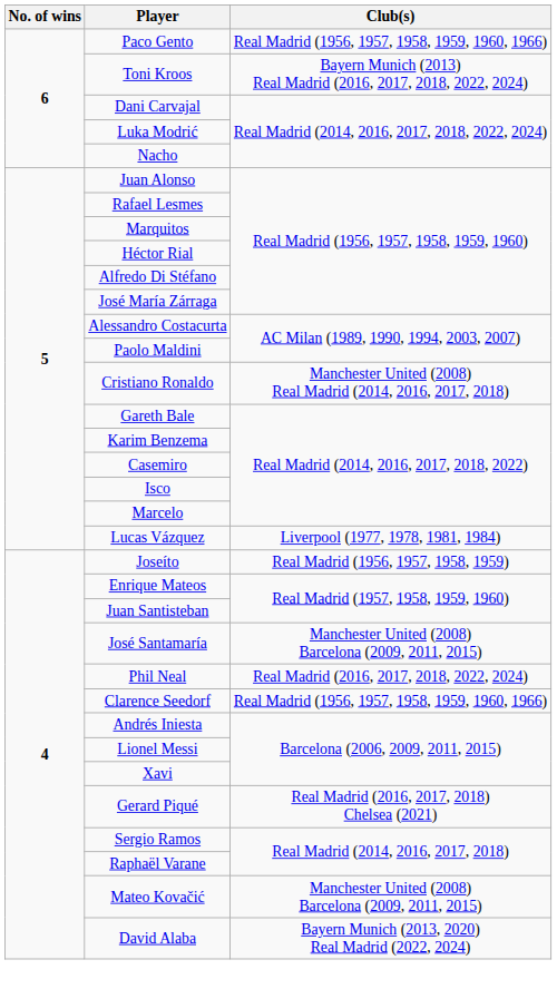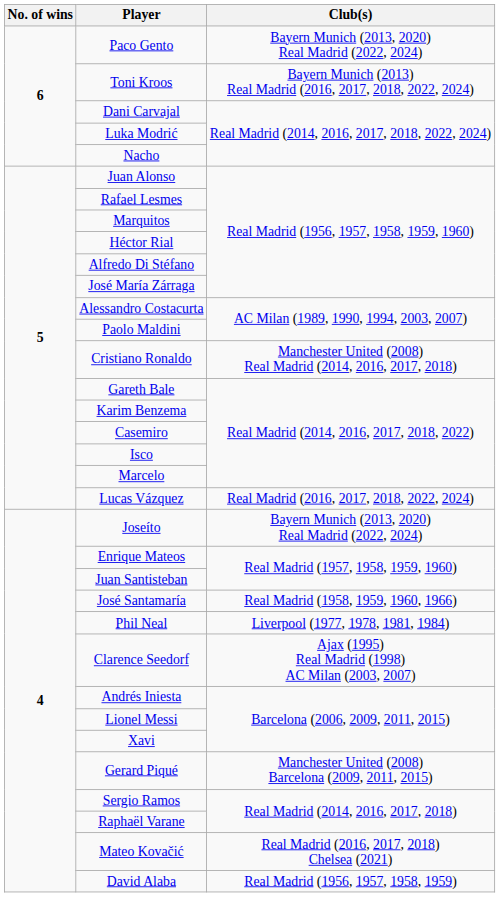 <table class="wikitable sortable" style="text-align:center">
 <tr>
 <th>No. of wins</th>
 <th>Player</th>
 <th>Club(s)</th>
 </tr>
 <tr>
 <td rowspan=5 align="center"><strong>6</strong></td>
 <td><a href='#'>Paco Gento</a></td>
-<td><a href='#'>Real Madrid</a> (<a href='#'>1956</a>, <a href='#'>1957</a>, <a href='#'>1958</a>, <a href='#'>1959</a>, <a href='#'>1960</a>, <a href='#'>1966</a>)</td>
+<td><a href='#'>Bayern Munich</a> (<a href='#'>2013</a>, <a href='#'>2020</a>)<br><a href='#'>Real Madrid</a>  (<a href='#'>2022</a>, <a href='#'>2024</a>)</td>
 </tr>
 <tr>
 <td><a href='#'>Toni Kroos</a></td>
 <td><a href='#'>Bayern Munich</a> (<a href='#'>2013</a>)<br><a href='#'>Real Madrid</a> (<a href='#'>2016</a>, <a href='#'>2017</a>, <a href='#'>2018</a>, <a href='#'>2022</a>, <a href='#'>2024</a>)</td>
 </tr>
 <tr>
 <td><a href='#'>Dani Carvajal</a></td>
 <td rowspan=3><a href='#'>Real Madrid</a> (<a href='#'>2014</a>, <a href='#'>2016</a>, <a href='#'>2017</a>, <a href='#'>2018</a>, <a href='#'>2022</a>, <a href='#'>2024</a>)</td>
 </tr>
 <tr>
 <td><a href='#'>Luka Modrić</a></td>
 </tr>
 <tr>
 <td><a href='#'>Nacho</a></td>
 </tr>
 <tr>
 <td rowspan=15 align="center"><strong>5</strong></td>
 <td><a href='#'>Juan Alonso</a></td>
 <td rowspan=6><a href='#'>Real Madrid</a> (<a href='#'>1956</a>, <a href='#'>1957</a>, <a href='#'>1958</a>, <a href='#'>1959</a>, <a href='#'>1960</a>)</td>
 </tr>
 <tr>
 <td><a href='#'>Rafael Lesmes</a></td>
 </tr>
 <tr>
 <td><a href='#'>Marquitos</a></td>
 </tr>
 <tr>
 <td><a href='#'>Héctor Rial</a></td>
 </tr>
 <tr>
 <td><a href='#'>Alfredo Di Stéfano</a></td>
 </tr>
 <tr>
 <td><a href='#'>José María Zárraga</a></td>
 </tr>
 <tr>
 <td><a href='#'>Alessandro Costacurta</a></td>
 <td rowspan=2><a href='#'>AC Milan</a> (<a href='#'>1989</a>, <a href='#'>1990</a>, <a href='#'>1994</a>, <a href='#'>2003</a>, <a href='#'>2007</a>)</td>
 </tr>
 <tr>
 <td><a href='#'>Paolo Maldini</a></td>
 </tr>
 <tr>
 <td><a href='#'>Cristiano Ronaldo</a></td>
 <td><a href='#'>Manchester United</a> (<a href='#'>2008</a>)<br><a href='#'>Real Madrid</a> (<a href='#'>2014</a>, <a href='#'>2016</a>, <a href='#'>2017</a>, <a href='#'>2018</a>)</td>
 </tr>
 <tr>
 <td><a href='#'>Gareth Bale</a></td>
 <td rowspan=5><a href='#'>Real Madrid</a> (<a href='#'>2014</a>, <a href='#'>2016</a>, <a href='#'>2017</a>, <a href='#'>2018</a>, <a href='#'>2022</a>)</td>
 </tr>
 <tr>
 <td><a href='#'>Karim Benzema</a></td>
 </tr>
 <tr>
 <td><a href='#'>Casemiro</a></td>
 </tr>
 <tr>
 <td><a href='#'>Isco</a></td>
 </tr>
 <tr>
 <td><a href='#'>Marcelo</a></td>
 </tr>
 <tr>
 <td><a href='#'>Lucas Vázquez</a></td>
-<td><a href='#'>Liverpool</a> (<a href='#'>1977</a>, <a href='#'>1978</a>, <a href='#'>1981</a>, <a href='#'>1984</a>)</td>
+<td><a href='#'>Real Madrid</a> (<a href='#'>2016</a>, <a href='#'>2017</a>, <a href='#'>2018</a>, <a href='#'>2022</a>, <a href='#'>2024</a>)</td>
 </tr>
 <tr>
 <td rowspan=14 align="center"><strong>4</strong></td>
 <td><a href='#'>Joseíto</a></td>
-<td><a href='#'>Real Madrid</a> (<a href='#'>1956</a>, <a href='#'>1957</a>, <a href='#'>1958</a>, <a href='#'>1959</a>)</td>
+<td><a href='#'>Bayern Munich</a> (<a href='#'>2013</a>, <a href='#'>2020</a>)<br><a href='#'>Real Madrid</a>  (<a href='#'>2022</a>, <a href='#'>2024</a>)</td>
 </tr>
 <tr>
 <td><a href='#'>Enrique Mateos</a></td>
 <td rowspan=2><a href='#'>Real Madrid</a> (<a href='#'>1957</a>, <a href='#'>1958</a>, <a href='#'>1959</a>, <a href='#'>1960</a>)</td>
 </tr>
 <tr>
 <td><a href='#'>Juan Santisteban</a></td>
 </tr>
 <tr>
 <td><a href='#'>José Santamaría</a></td>
-<td><a href='#'>Manchester United</a> (<a href='#'>2008</a>)<br><a href='#'>Barcelona</a> (<a href='#'>2009</a>, <a href='#'>2011</a>, <a href='#'>2015</a>)</td>
+<td><a href='#'>Real Madrid</a> (<a href='#'>1958</a>, <a href='#'>1959</a>, <a href='#'>1960</a>, <a href='#'>1966</a>)</td>
 </tr>
 <tr>
 <td><a href='#'>Phil Neal</a></td>
-<td><a href='#'>Real Madrid</a> (<a href='#'>2016</a>, <a href='#'>2017</a>, <a href='#'>2018</a>, <a href='#'>2022</a>, <a href='#'>2024</a>)</td>
+<td><a href='#'>Liverpool</a> (<a href='#'>1977</a>, <a href='#'>1978</a>, <a href='#'>1981</a>, <a href='#'>1984</a>)</td>
 </tr>
 <tr>
 <td><a href='#'>Clarence Seedorf</a></td>
-<td><a href='#'>Real Madrid</a> (<a href='#'>1956</a>, <a href='#'>1957</a>, <a href='#'>1958</a>, <a href='#'>1959</a>, <a href='#'>1960</a>, <a href='#'>1966</a>)</td>
+<td><a href='#'>Ajax</a> (<a href='#'>1995</a>)<br><a href='#'>Real Madrid</a> (<a href='#'>1998</a>)<br><a href='#'>AC Milan</a> (<a href='#'>2003</a>, <a href='#'>2007</a>)</td>
 </tr>
 <tr>
 <td><a href='#'>Andrés Iniesta</a></td>
 <td rowspan=3><a href='#'>Barcelona</a> (<a href='#'>2006</a>, <a href='#'>2009</a>, <a href='#'>2011</a>, <a href='#'>2015</a>)</td>
 </tr>
 <tr>
 <td><a href='#'>Lionel Messi</a></td>
 </tr>
 <tr>
 <td><a href='#'>Xavi</a></td>
 </tr>
 <tr>
 <td><a href='#'>Gerard Piqué</a></td>
-<td><a href='#'>Real Madrid</a> (<a href='#'>2016</a>, <a href='#'>2017</a>, <a href='#'>2018</a>)<br> <a href='#'>Chelsea</a> (<a href='#'>2021</a>)</td>
+<td><a href='#'>Manchester United</a> (<a href='#'>2008</a>)<br><a href='#'>Barcelona</a> (<a href='#'>2009</a>, <a href='#'>2011</a>, <a href='#'>2015</a>)</td>
 </tr>
 <tr>
 <td><a href='#'>Sergio Ramos</a></td>
 <td rowspan=2><a href='#'>Real Madrid</a> (<a href='#'>2014</a>, <a href='#'>2016</a>, <a href='#'>2017</a>, <a href='#'>2018</a>)</td>
 </tr>
 <tr>
 <td><a href='#'>Raphaël Varane</a></td>
 </tr>
 <tr>
 <td><a href='#'>Mateo Kovačić</a></td>
-<td><a href='#'>Manchester United</a> (<a href='#'>2008</a>)<br><a href='#'>Barcelona</a> (<a href='#'>2009</a>, <a href='#'>2011</a>, <a href='#'>2015</a>)</td>
+<td><a href='#'>Real Madrid</a> (<a href='#'>2016</a>, <a href='#'>2017</a>, <a href='#'>2018</a>)<br> <a href='#'>Chelsea</a> (<a href='#'>2021</a>)</td>
 </tr>
 <tr>
 <td><a href='#'>David Alaba</a></td>
-<td><a href='#'>Bayern Munich</a> (<a href='#'>2013</a>, <a href='#'>2020</a>)<br><a href='#'>Real Madrid</a>  (<a href='#'>2022</a>, <a href='#'>2024</a>)</td>
+<td><a href='#'>Real Madrid</a> (<a href='#'>1956</a>, <a href='#'>1957</a>, <a href='#'>1958</a>, <a href='#'>1959</a>)</td>
 </tr>
 </table>
